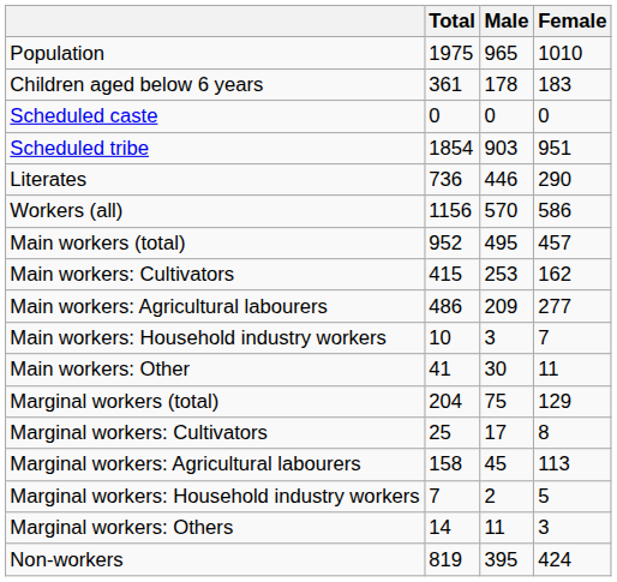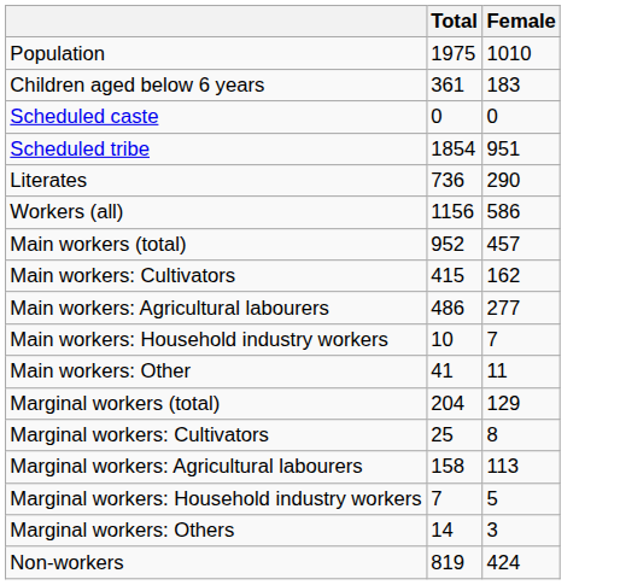 <table class="wikitable sortable">
 <tr>
 <th></th>
 <th>Total</th>
-<th>Male</th>
 <th>Female</th>
 </tr>
 <tr>
 <td>Population</td>
 <td>1975</td>
-<td>965</td>
 <td>1010</td>
 </tr>
 <tr>
 <td>Children aged below 6 years</td>
 <td>361</td>
-<td>178</td>
 <td>183</td>
 </tr>
 <tr>
 <td><a href='#'>Scheduled caste</a></td>
 <td>0</td>
 <td>0</td>
-<td>0</td>
 </tr>
 <tr>
 <td><a href='#'>Scheduled tribe</a></td>
 <td>1854</td>
-<td>903</td>
 <td>951</td>
 </tr>
 <tr>
 <td>Literates</td>
 <td>736</td>
-<td>446</td>
 <td>290</td>
 </tr>
 <tr>
 <td>Workers (all)</td>
 <td>1156</td>
-<td>570</td>
 <td>586</td>
 </tr>
 <tr>
 <td>Main workers (total)</td>
 <td>952</td>
-<td>495</td>
 <td>457</td>
 </tr>
 <tr>
 <td>Main workers: Cultivators</td>
 <td>415</td>
-<td>253</td>
 <td>162</td>
 </tr>
 <tr>
 <td>Main workers: Agricultural labourers</td>
 <td>486</td>
-<td>209</td>
 <td>277</td>
 </tr>
 <tr>
 <td>Main workers: Household industry workers</td>
 <td>10</td>
-<td>3</td>
 <td>7</td>
 </tr>
 <tr>
 <td>Main workers: Other</td>
 <td>41</td>
-<td>30</td>
 <td>11</td>
 </tr>
 <tr>
 <td>Marginal workers (total)</td>
 <td>204</td>
-<td>75</td>
 <td>129</td>
 </tr>
 <tr>
 <td>Marginal workers: Cultivators</td>
 <td>25</td>
-<td>17</td>
 <td>8</td>
 </tr>
 <tr>
 <td>Marginal workers: Agricultural labourers</td>
 <td>158</td>
-<td>45</td>
 <td>113</td>
 </tr>
 <tr>
 <td>Marginal workers: Household industry workers</td>
 <td>7</td>
-<td>2</td>
 <td>5</td>
 </tr>
 <tr>
 <td>Marginal workers: Others</td>
 <td>14</td>
-<td>11</td>
 <td>3</td>
 </tr>
 <tr>
 <td>Non-workers</td>
 <td>819</td>
-<td>395</td>
 <td>424</td>
 </tr>
 </table>
